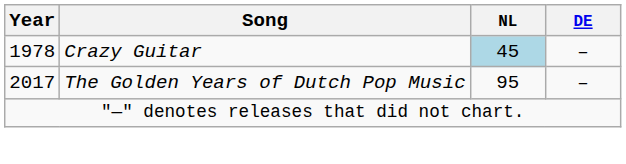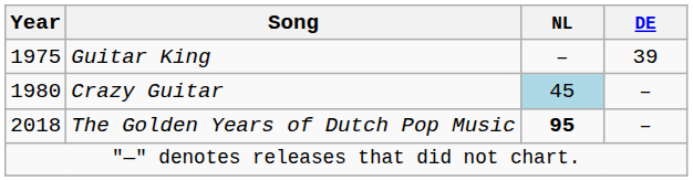 <table class="wikitable">
 <tr>
 <th>Year</th>
 <th>Song</th>
 <th style="width:45px;"><small>NL</small></th>
 <th style="width:45px;"><small><a href='#'>DE</a></small></th>
 </tr>
 <tr>
-<td rowspan="1">1978</td>
+<td rowspan="1">1975</td>
+<td><em>Guitar King</em></td>
+<td align=center>–</td>
+<td align=center>39</td>
+</tr>
+<tr>
+<td rowspan="1">1980</td>
 <td><em>Crazy Guitar</em></td>
 <td align=center style="background: lightblue;">45</td>
 <td align=center>–</td>
 </tr>
 <tr>
-<td rowspan="1">2017</td>
+<td rowspan="1">2018</td>
 <td><em>The Golden Years of Dutch Pop Music</em></td>
-<td align=center>95</td>
+<td align=center><strong>95</strong></td>
 <td align=center>–</td>
 </tr>
 <tr>
 <td colspan="4" style="text-align:center; font-size:9pt;">"—" denotes releases that did not chart.</td>
 </tr>
 </table>
